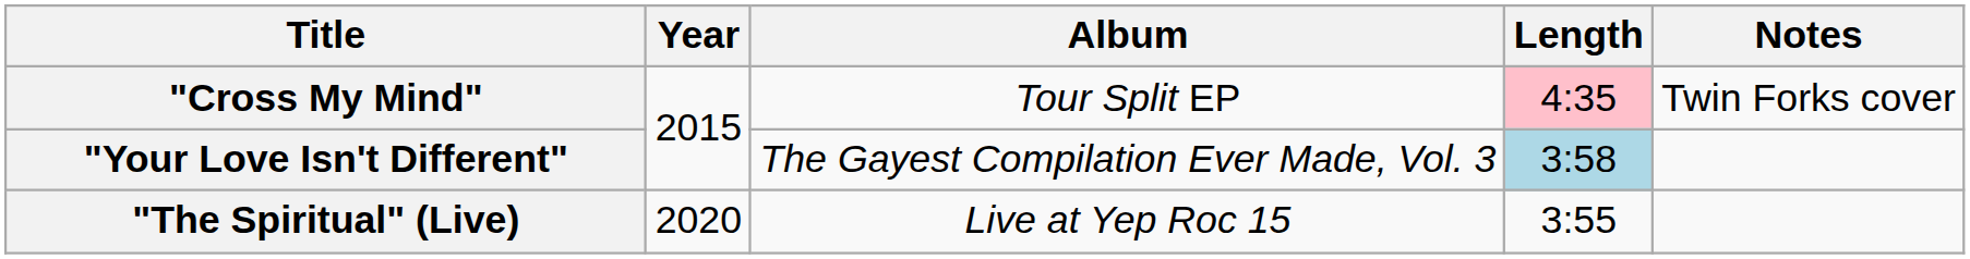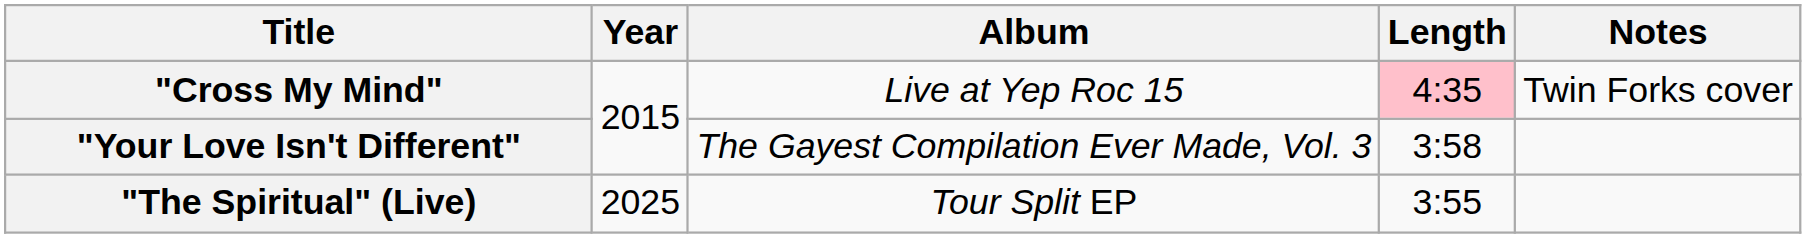 <table class="wikitable plainrowheaders" style="text-align:center;">
 <tr>
 <th scope="col" style="width:16em;">Title</th>
 <th scope="col">Year</th>
 <th scope="col">Album</th>
 <th scope="col">Length</th>
 <th scope="col">Notes</th>
 </tr>
 <tr>
 <th scope="row">"Cross My Mind"</th>
 <td rowspan="2">2015</td>
-<td><em>Tour Split</em> EP</td>
+<td><em>Live at Yep Roc 15</em></td>
 <td style="background: pink;">4:35</td>
 <td>Twin Forks cover</td>
 </tr>
 <tr>
 <th scope="row">"Your Love Isn't Different"</th>
 <td><em>The Gayest Compilation Ever Made, Vol. 3</em></td>
-<td style="background: lightblue;">3:58</td>
+<td>3:58</td>
 <td></td>
 </tr>
 <tr>
 <th scope="row">"The Spiritual" (Live)</th>
-<td>2020</td>
-<td><em>Live at Yep Roc 15</em></td>
+<td>2025</td>
+<td><em>Tour Split</em> EP</td>
 <td>3:55</td>
 <td></td>
 </tr>
 </table>
